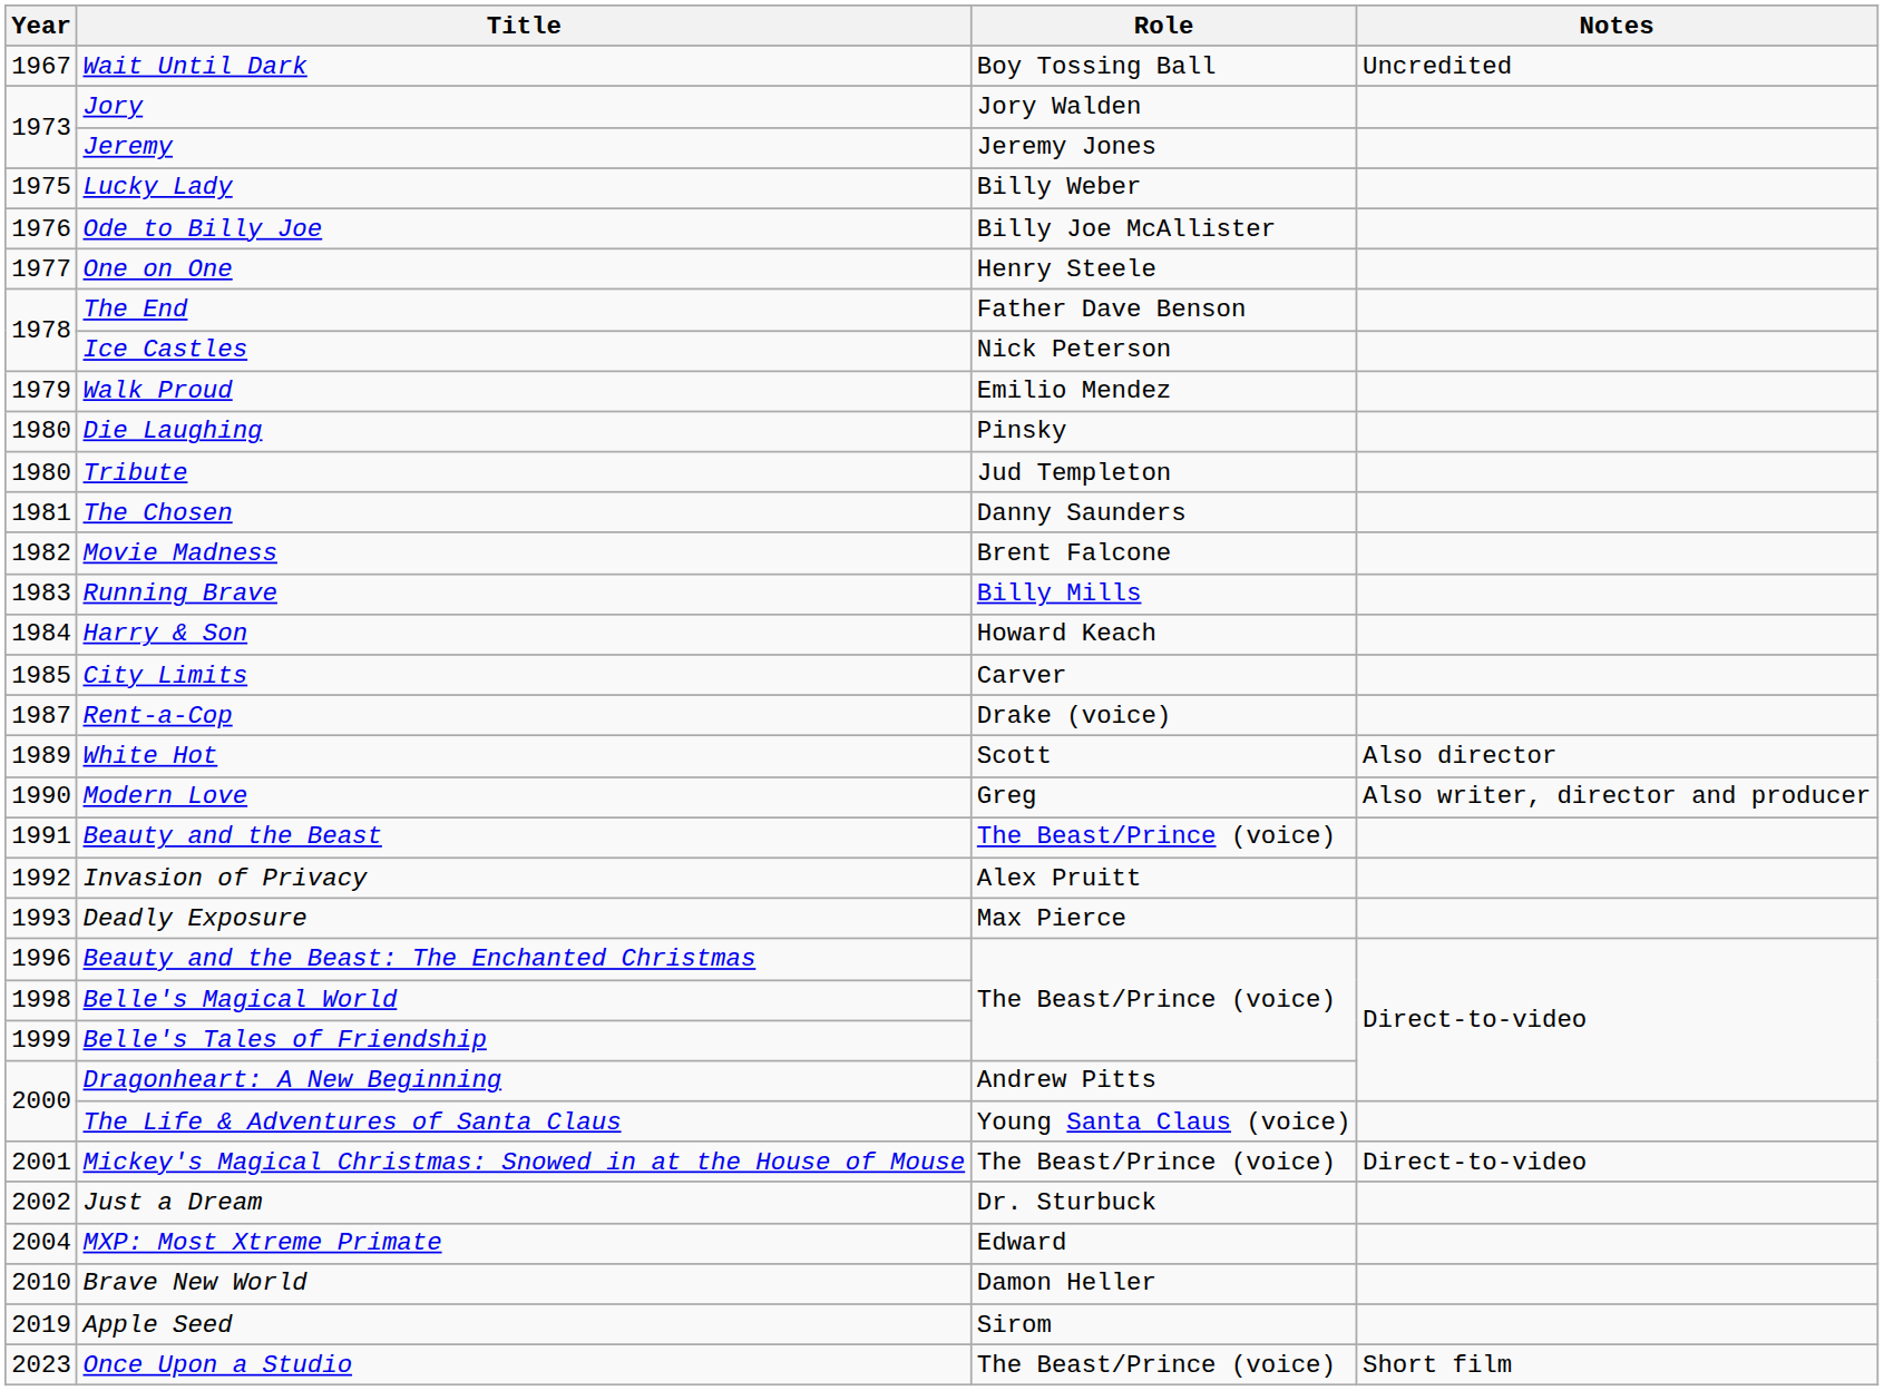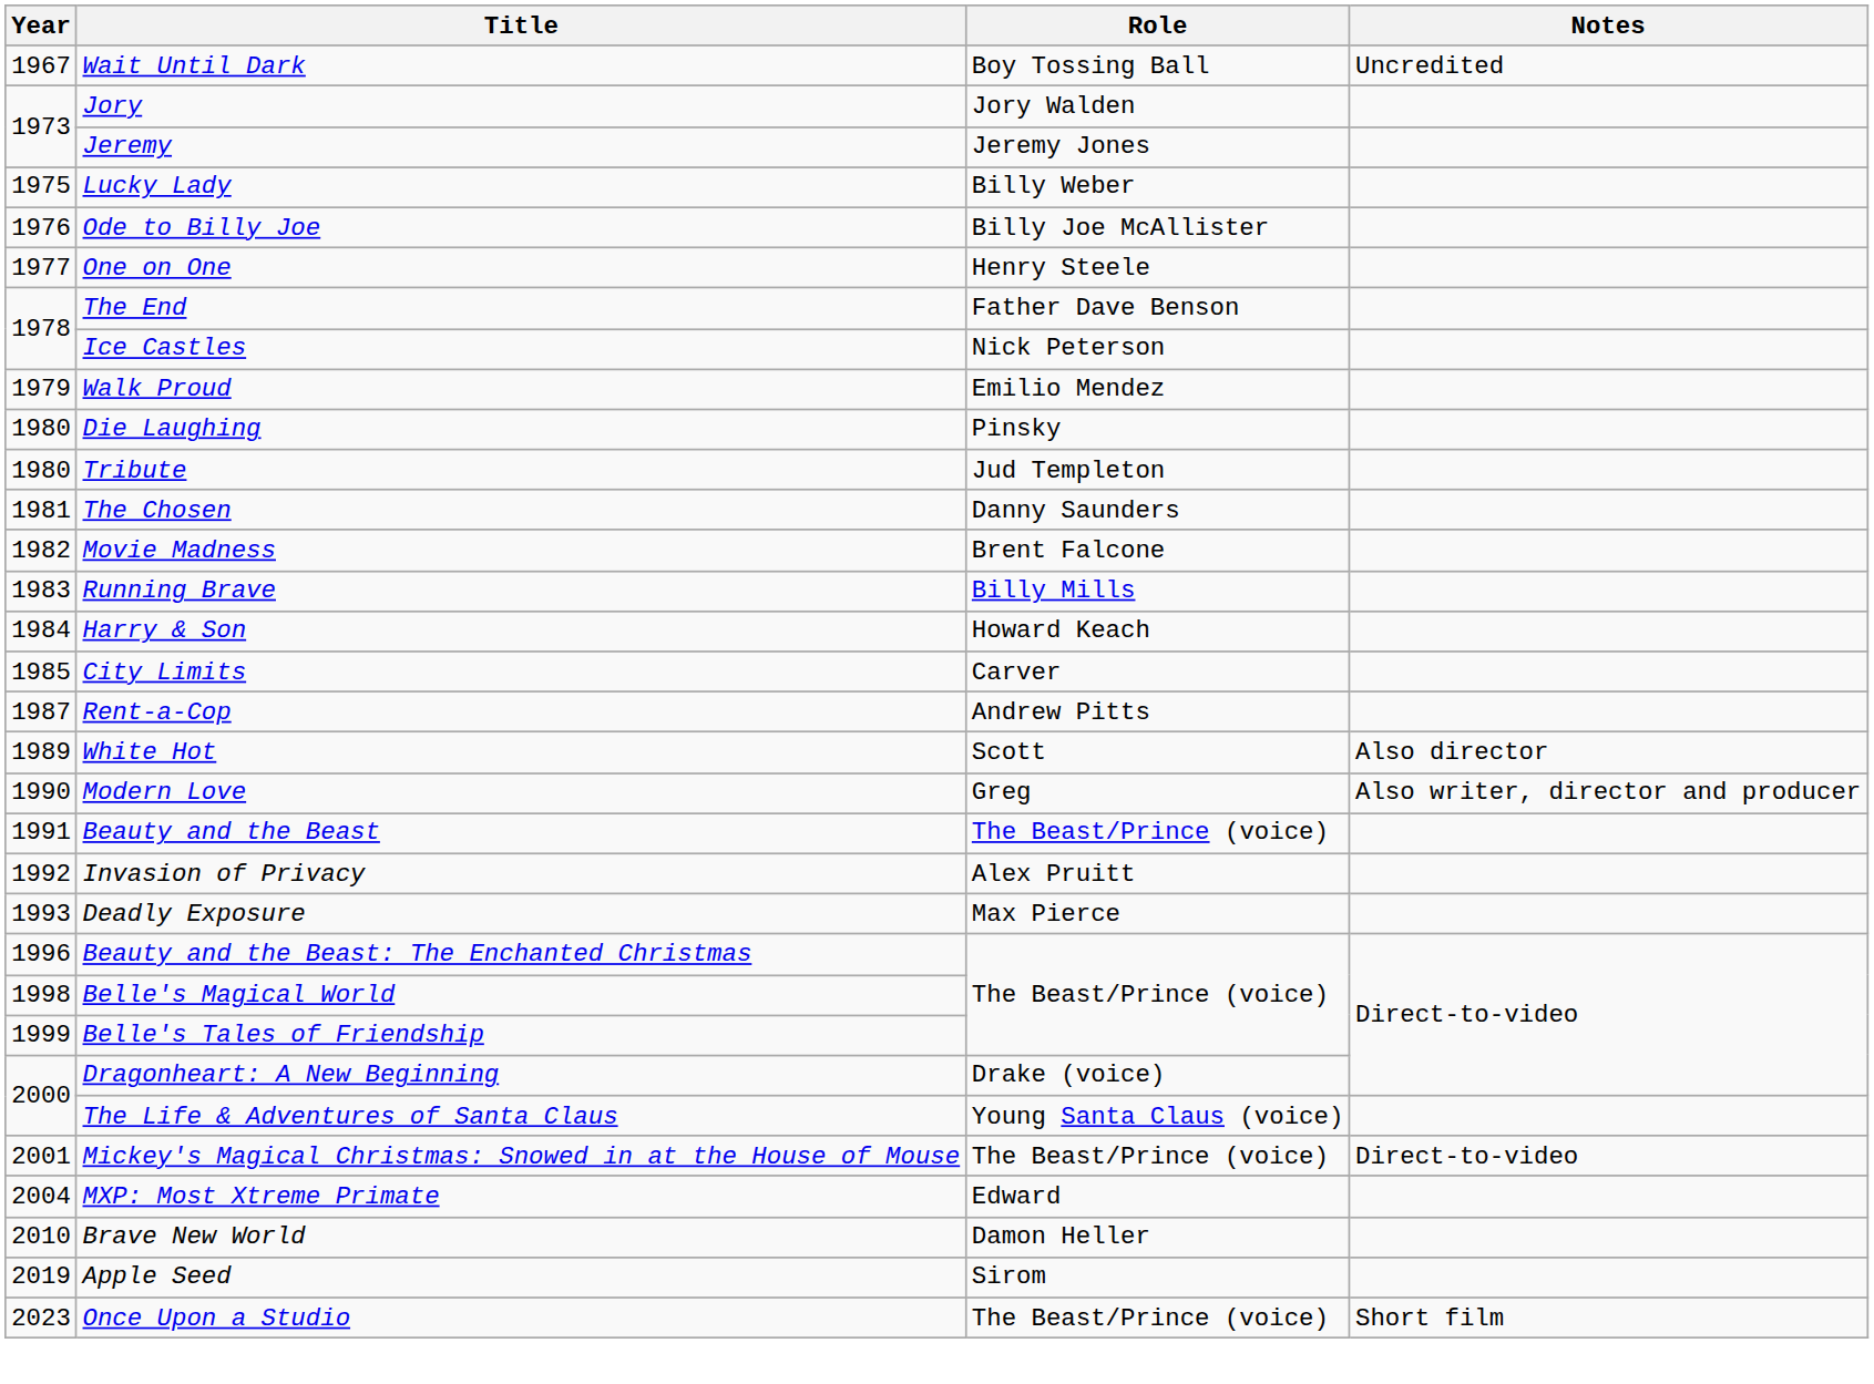 <table class="wikitable sortable">
 <tr>
 <th scope="col">Year</th>
 <th scope="col">Title</th>
 <th scope="col">Role</th>
 <th scope="col" class="unsortable">Notes</th>
 </tr>
 <tr>
 <td>1967</td>
 <td><em><a href='#'>Wait Until Dark</a></em></td>
 <td>Boy Tossing Ball</td>
 <td>Uncredited</td>
 </tr>
 <tr>
 <td rowspan="2">1973</td>
 <td><em><a href='#'>Jory</a></em></td>
 <td>Jory Walden</td>
 <td></td>
 </tr>
 <tr>
 <td><em><a href='#'>Jeremy</a></em></td>
 <td>Jeremy Jones</td>
 <td></td>
 </tr>
 <tr>
 <td>1975</td>
 <td><em><a href='#'>Lucky Lady</a></em></td>
 <td>Billy Weber</td>
 <td></td>
 </tr>
 <tr>
 <td>1976</td>
 <td><em><a href='#'>Ode to Billy Joe</a></em></td>
 <td>Billy Joe McAllister</td>
 <td></td>
 </tr>
 <tr>
 <td>1977</td>
 <td><em><a href='#'>One on One</a></em></td>
 <td>Henry Steele</td>
 <td></td>
 </tr>
 <tr>
 <td rowspan="2">1978</td>
 <td><em><a href='#'>The End</a></em></td>
 <td>Father Dave Benson</td>
 <td></td>
 </tr>
 <tr>
 <td><em><a href='#'>Ice Castles</a></em></td>
 <td>Nick Peterson</td>
 <td></td>
 </tr>
 <tr>
 <td>1979</td>
 <td><em><a href='#'>Walk Proud</a></em></td>
 <td>Emilio Mendez</td>
 <td></td>
 </tr>
 <tr>
 <td>1980</td>
 <td><em><a href='#'>Die Laughing</a></em></td>
 <td>Pinsky</td>
 <td></td>
 </tr>
 <tr>
 <td>1980</td>
 <td><em><a href='#'>Tribute</a></em></td>
 <td>Jud Templeton</td>
 <td></td>
 </tr>
 <tr>
 <td>1981</td>
 <td><em><a href='#'>The Chosen</a></em></td>
 <td>Danny Saunders</td>
 <td></td>
 </tr>
 <tr>
 <td>1982</td>
 <td><em><a href='#'>Movie Madness</a></em></td>
 <td>Brent Falcone</td>
 <td></td>
 </tr>
 <tr>
 <td>1983</td>
 <td><em><a href='#'>Running Brave</a></em></td>
 <td><a href='#'>Billy Mills</a></td>
 <td></td>
 </tr>
 <tr>
 <td>1984</td>
 <td><em><a href='#'>Harry & Son</a></em></td>
 <td>Howard Keach</td>
 <td></td>
 </tr>
 <tr>
 <td>1985</td>
 <td><em><a href='#'>City Limits</a></em></td>
 <td>Carver</td>
 <td></td>
 </tr>
 <tr>
 <td>1987</td>
 <td><em><a href='#'>Rent-a-Cop</a></em></td>
-<td>Drake (voice)</td>
+<td>Andrew Pitts</td>
 <td></td>
 </tr>
 <tr>
 <td>1989</td>
 <td><em><a href='#'>White Hot</a></em></td>
 <td>Scott</td>
 <td>Also director</td>
 </tr>
 <tr>
 <td>1990</td>
 <td><em><a href='#'>Modern Love</a></em></td>
 <td>Greg</td>
 <td>Also writer, director and producer</td>
 </tr>
 <tr>
 <td>1991</td>
 <td><em><a href='#'>Beauty and the Beast</a></em></td>
 <td><a href='#'>The Beast/Prince</a> (voice)</td>
 <td></td>
 </tr>
 <tr>
 <td>1992</td>
 <td><em>Invasion of Privacy</em></td>
 <td>Alex Pruitt</td>
 <td></td>
 </tr>
 <tr>
 <td>1993</td>
 <td><em>Deadly Exposure</em></td>
 <td>Max Pierce</td>
 <td></td>
 </tr>
 <tr>
 <td>1996</td>
 <td><em><a href='#'>Beauty and the Beast: The Enchanted Christmas</a></em></td>
 <td rowspan="3">The Beast/Prince (voice)</td>
 <td rowspan="4">Direct-to-video</td>
 </tr>
 <tr>
 <td>1998</td>
 <td><em><a href='#'>Belle's Magical World</a></em></td>
 </tr>
 <tr>
 <td>1999</td>
 <td><em><a href='#'>Belle's Tales of Friendship</a></em></td>
 </tr>
 <tr>
 <td rowspan="2">2000</td>
 <td><em><a href='#'>Dragonheart: A New Beginning</a></em></td>
-<td>Andrew Pitts</td>
+<td>Drake (voice)</td>
 </tr>
 <tr>
 <td><em><a href='#'>The Life & Adventures of Santa Claus</a></em></td>
 <td>Young <a href='#'>Santa Claus</a> (voice)</td>
 <td></td>
 </tr>
 <tr>
 <td>2001</td>
 <td><em><a href='#'>Mickey's Magical Christmas: Snowed in at the House of Mouse</a></em></td>
 <td>The Beast/Prince (voice)</td>
 <td>Direct-to-video</td>
-</tr>
-<tr>
-<td>2002</td>
-<td><em>Just a Dream</em></td>
-<td>Dr. Sturbuck</td>
-<td></td>
 </tr>
 <tr>
 <td>2004</td>
 <td><em><a href='#'>MXP: Most Xtreme Primate</a></em></td>
 <td>Edward</td>
 <td></td>
 </tr>
 <tr>
 <td>2010</td>
 <td><em>Brave New World</em></td>
 <td>Damon Heller</td>
 <td></td>
 </tr>
 <tr>
 <td>2019</td>
 <td><em>Apple Seed</em></td>
 <td>Sirom</td>
 <td></td>
 </tr>
 <tr>
 <td>2023</td>
 <td><em><a href='#'>Once Upon a Studio</a></em></td>
 <td>The Beast/Prince (voice)</td>
 <td>Short film</td>
 </tr>
 </table>
